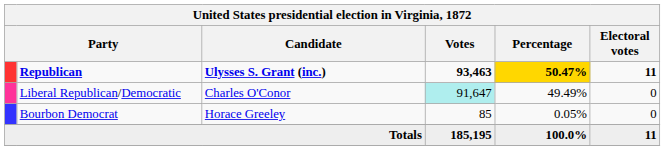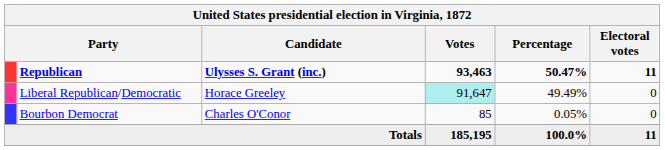 <table class="wikitable" style="font-size: 95%;">
 <tr>
 <th colspan="6">United States presidential election in Virginia, 1872</th>
 </tr>
 <tr>
 <th colspan="2" style="width: 15em">Party</th>
 <th style="width: 17em">Candidate</th>
 <th style="width: 5em">Votes</th>
 <th style="width: 7em">Percentage</th>
 <th style="width: 5em">Electoral votes</th>
 </tr>
 <tr>
 <th style="background-color:#FF3333; width: 3px"></th>
 <td style="width: 130px"><strong><a href='#'>Republican</a></strong></td>
 <td><strong><a href='#'>Ulysses S. Grant</a></strong> <strong>(<a href='#'>inc.</a>)</strong></td>
 <td align="right"><strong>93,463</strong></td>
-<td align="right" style="background: gold;"><strong>50.47%</strong></td>
+<td align="right"><strong>50.47%</strong></td>
 <td align="right"><strong>11</strong></td>
 </tr>
 <tr>
 <th style="background-color:#FF3399; width: 3px"></th>
 <td style="width: 130px"><a href='#'>Liberal Republican</a>/<a href='#'>Democratic</a></td>
-<td><a href='#'>Charles O'Conor</a></td>
+<td><a href='#'>Horace Greeley</a></td>
 <td align="right" style="background: paleturquoise;">91,647</td>
 <td align="right">49.49%</td>
 <td align="right">0</td>
 </tr>
 <tr>
 <th style="background-color:#3333FF; width: 3px"></th>
 <td style="width: 130px"><a href='#'>Bourbon Democrat</a></td>
-<td><a href='#'>Horace Greeley</a></td>
+<td><a href='#'>Charles O'Conor</a></td>
 <td align="right">85</td>
 <td align="right">0.05%</td>
 <td align="right">0</td>
 </tr>
 <tr>
 </tr>
 <tr bgcolor="#EEEEEE">
 <td colspan="3" align="right"><strong>Totals</strong></td>
 <td align="right"><strong>185,195</strong></td>
 <td align="right"><strong>100.0%</strong></td>
 <td align="right"><strong>11</strong></td>
 </tr>
 <tr>
 </tr>
 </table>
